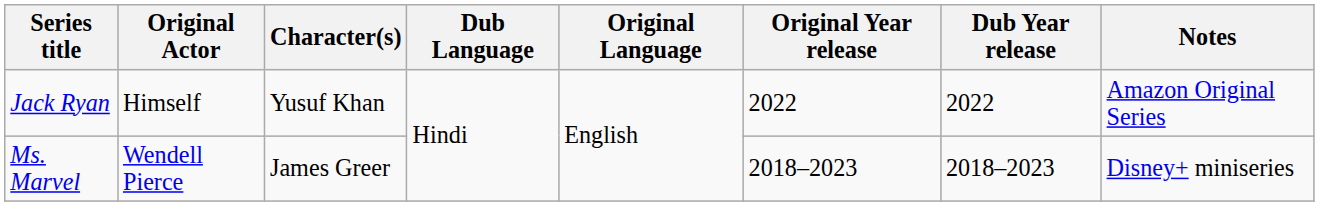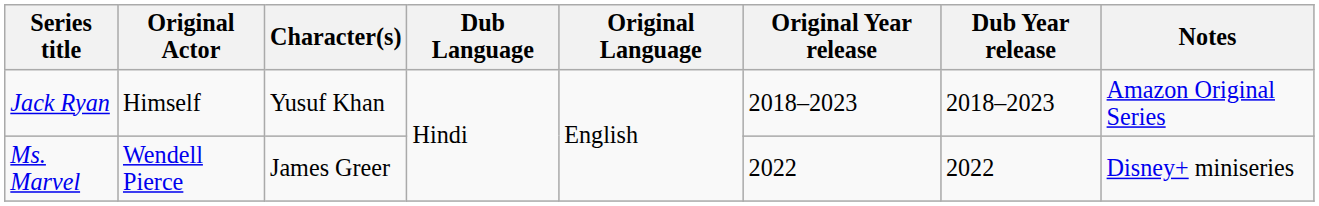 <table class="wikitable">
 <tr>
 <th>Series title</th>
 <th>Original Actor</th>
 <th>Character(s)</th>
 <th>Dub Language</th>
 <th>Original Language</th>
 <th>Original Year release</th>
 <th>Dub Year release</th>
 <th>Notes</th>
 </tr>
 <tr>
 <td><em><a href='#'>Jack Ryan</a></em></td>
 <td>Himself</td>
 <td>Yusuf Khan</td>
 <td rowspan="2">Hindi</td>
 <td rowspan="2">English</td>
-<td>2022</td>
-<td>2022</td>
+<td>2018–2023</td>
+<td>2018–2023</td>
 <td><a href='#'>Amazon Original Series</a></td>
 </tr>
 <tr>
 <td><em><a href='#'>Ms. Marvel</a></em></td>
 <td><a href='#'>Wendell Pierce</a></td>
 <td>James Greer</td>
-<td>2018–2023</td>
-<td>2018–2023</td>
+<td>2022</td>
+<td>2022</td>
 <td><a href='#'>Disney+</a> miniseries</td>
 </tr>
 </table>
